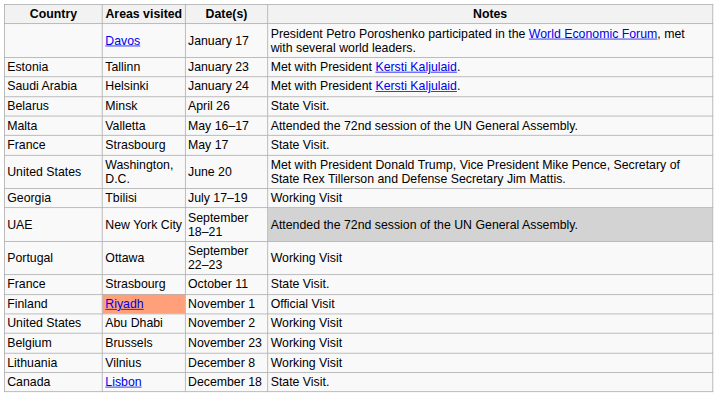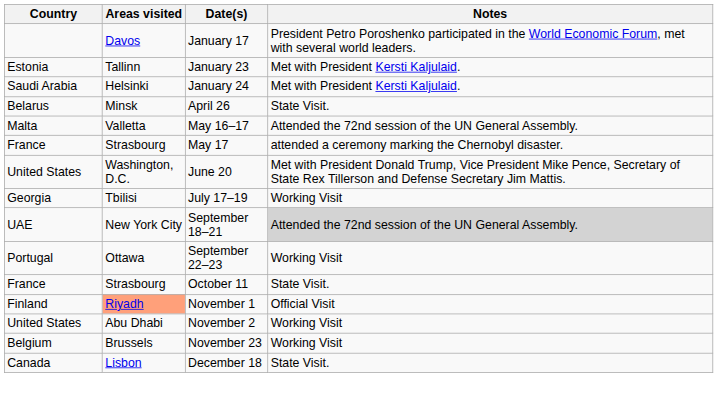 <table class=wikitable>
 <tr>
 <th width=120>Country</th>
 <th width=100>Areas visited</th>
 <th width=100>Date(s)</th>
 <th width=570>Notes</th>
 </tr>
 <tr>
 <td></td>
 <td><a href='#'>Davos</a></td>
 <td>January 17</td>
 <td>President Petro Poroshenko participated in the <a href='#'>World Economic Forum</a>, met with several world leaders.</td>
 </tr>
 <tr>
 <td>Estonia</td>
 <td>Tallinn</td>
 <td>January 23</td>
 <td>Met with President <a href='#'>Kersti Kaljulaid</a>.</td>
 </tr>
 <tr>
 <td>Saudi Arabia</td>
 <td>Helsinki</td>
 <td>January 24</td>
 <td>Met with President <a href='#'>Kersti Kaljulaid</a>.</td>
 </tr>
 <tr>
 <td>Belarus</td>
 <td>Minsk</td>
 <td>April 26</td>
 <td>State Visit.</td>
 </tr>
 <tr>
 <td>Malta</td>
 <td>Valletta</td>
 <td>May 16–17</td>
 <td>Attended the 72nd session of the UN General Assembly.</td>
 </tr>
 <tr>
 <td>France</td>
 <td>Strasbourg</td>
 <td>May 17</td>
-<td>State Visit.</td>
+<td>attended a ceremony marking the Chernobyl disaster.</td>
 </tr>
 <tr>
 <td>United States</td>
 <td>Washington, D.C.</td>
 <td>June 20</td>
 <td>Met with President Donald Trump, Vice President Mike Pence, Secretary of State Rex Tillerson and Defense Secretary Jim Mattis.</td>
 </tr>
 <tr>
 <td>Georgia</td>
 <td>Tbilisi</td>
 <td>July 17–19</td>
 <td>Working Visit</td>
 </tr>
 <tr>
 <td>UAE</td>
 <td>New York City</td>
 <td>September 18–21</td>
 <td style="background: lightgrey;">Attended the 72nd session of the UN General Assembly.</td>
 </tr>
 <tr>
 <td>Portugal</td>
 <td>Ottawa</td>
 <td>September 22–23</td>
 <td>Working Visit</td>
 </tr>
 <tr>
 <td>France</td>
 <td>Strasbourg</td>
 <td>October 11</td>
 <td>State Visit.</td>
 </tr>
 <tr>
 <td>Finland</td>
 <td style="background: lightsalmon;"><a href='#'>Riyadh</a></td>
 <td>November 1</td>
 <td>Official Visit</td>
 </tr>
 <tr>
 <td>United States</td>
 <td>Abu Dhabi</td>
 <td>November 2</td>
 <td>Working Visit</td>
 </tr>
 <tr>
 <td>Belgium</td>
 <td>Brussels</td>
 <td>November 23</td>
 <td>Working Visit</td>
 </tr>
 <tr>
-<td>Lithuania</td>
-<td>Vilnius</td>
-<td>December 8</td>
-<td>Working Visit</td>
-</tr>
-<tr>
 <td>Canada</td>
 <td><a href='#'>Lisbon</a></td>
 <td>December 18</td>
 <td>State Visit.</td>
 </tr>
 </table>
